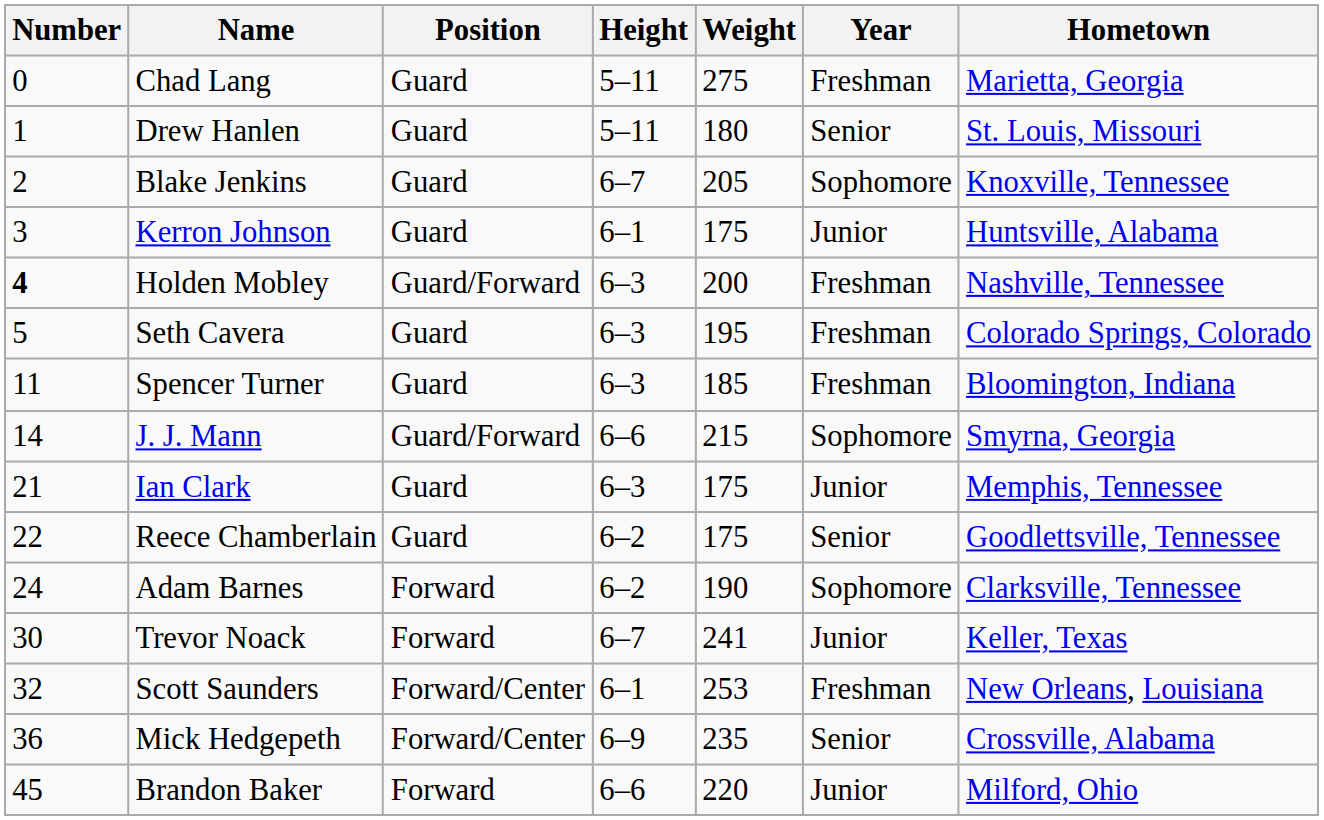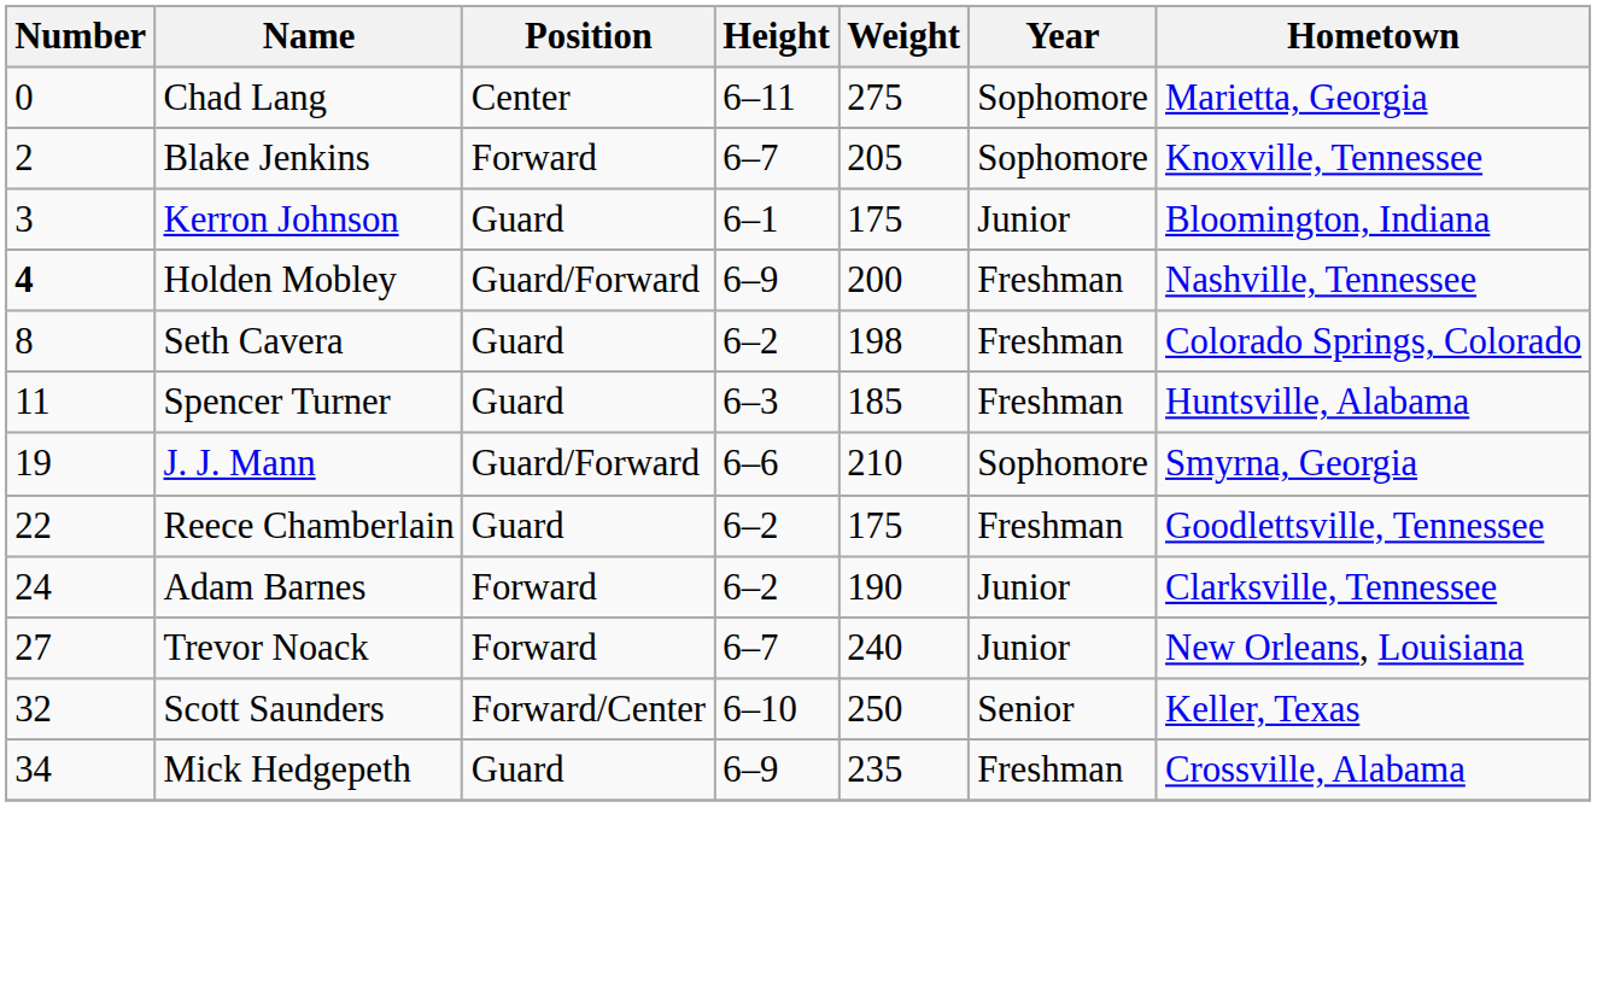 <table class="wikitable" style="font-size: 95%;">
 <tr>
 <th>Number</th>
 <th>Name</th>
 <th>Position</th>
 <th>Height</th>
 <th>Weight</th>
 <th>Year</th>
 <th>Hometown</th>
 </tr>
 <tr>
 <td>0</td>
 <td>Chad Lang</td>
-<td>Guard</td>
-<td>5–11</td>
+<td>Center</td>
+<td>6–11</td>
 <td>275</td>
-<td>Freshman</td>
+<td>Sophomore</td>
 <td><a href='#'>Marietta, Georgia</a></td>
-</tr>
-<tr>
-<td>1</td>
-<td>Drew Hanlen</td>
-<td>Guard</td>
-<td>5–11</td>
-<td>180</td>
-<td>Senior</td>
-<td><a href='#'>St. Louis, Missouri</a></td>
 </tr>
 <tr>
 <td>2</td>
 <td>Blake Jenkins</td>
-<td>Guard</td>
+<td>Forward</td>
 <td>6–7</td>
 <td>205</td>
 <td>Sophomore</td>
 <td><a href='#'>Knoxville, Tennessee</a></td>
 </tr>
 <tr>
 <td>3</td>
 <td><a href='#'>Kerron Johnson</a></td>
 <td>Guard</td>
 <td>6–1</td>
 <td>175</td>
 <td>Junior</td>
-<td><a href='#'>Huntsville, Alabama</a></td>
+<td><a href='#'>Bloomington, Indiana</a></td>
 </tr>
 <tr>
 <td><strong>4</strong></td>
 <td>Holden Mobley</td>
 <td>Guard/Forward</td>
-<td>6–3</td>
+<td>6–9</td>
 <td>200</td>
 <td>Freshman</td>
 <td><a href='#'>Nashville, Tennessee</a></td>
 </tr>
 <tr>
-<td>5</td>
+<td>8</td>
 <td>Seth Cavera</td>
 <td>Guard</td>
-<td>6–3</td>
-<td>195</td>
+<td>6–2</td>
+<td>198</td>
 <td>Freshman</td>
 <td><a href='#'>Colorado Springs, Colorado</a></td>
 </tr>
 <tr>
 <td>11</td>
 <td>Spencer Turner</td>
 <td>Guard</td>
 <td>6–3</td>
 <td>185</td>
 <td>Freshman</td>
-<td><a href='#'>Bloomington, Indiana</a></td>
+<td><a href='#'>Huntsville, Alabama</a></td>
 </tr>
 <tr>
-<td>14</td>
+<td>19</td>
 <td><a href='#'>J. J. Mann</a></td>
 <td>Guard/Forward</td>
 <td>6–6</td>
-<td>215</td>
+<td>210</td>
 <td>Sophomore</td>
 <td><a href='#'>Smyrna, Georgia</a></td>
-</tr>
-<tr>
-<td>21</td>
-<td><a href='#'>Ian Clark</a></td>
-<td>Guard</td>
-<td>6–3</td>
-<td>175</td>
-<td>Junior</td>
-<td><a href='#'>Memphis, Tennessee</a></td>
 </tr>
 <tr>
 <td>22</td>
 <td>Reece Chamberlain</td>
 <td>Guard</td>
 <td>6–2</td>
 <td>175</td>
-<td>Senior</td>
+<td>Freshman</td>
 <td><a href='#'>Goodlettsville, Tennessee</a></td>
 </tr>
 <tr>
 <td>24</td>
 <td>Adam Barnes</td>
 <td>Forward</td>
 <td>6–2</td>
 <td>190</td>
-<td>Sophomore</td>
+<td>Junior</td>
 <td><a href='#'>Clarksville, Tennessee</a></td>
 </tr>
 <tr>
-<td>30</td>
+<td>27</td>
 <td>Trevor Noack</td>
 <td>Forward</td>
 <td>6–7</td>
-<td>241</td>
+<td>240</td>
 <td>Junior</td>
-<td><a href='#'>Keller, Texas</a></td>
+<td><a href='#'>New Orleans</a>, <a href='#'>Louisiana</a></td>
 </tr>
 <tr>
 <td>32</td>
 <td>Scott Saunders</td>
 <td>Forward/Center</td>
-<td>6–1</td>
-<td>253</td>
-<td>Freshman</td>
-<td><a href='#'>New Orleans</a>, <a href='#'>Louisiana</a></td>
+<td>6–10</td>
+<td>250</td>
+<td>Senior</td>
+<td><a href='#'>Keller, Texas</a></td>
 </tr>
 <tr>
-<td>36</td>
+<td>34</td>
 <td>Mick Hedgepeth</td>
-<td>Forward/Center</td>
+<td>Guard</td>
 <td>6–9</td>
 <td>235</td>
-<td>Senior</td>
+<td>Freshman</td>
 <td><a href='#'>Crossville, Alabama</a></td>
-</tr>
-<tr>
-<td>45</td>
-<td>Brandon Baker</td>
-<td>Forward</td>
-<td>6–6</td>
-<td>220</td>
-<td>Junior</td>
-<td><a href='#'>Milford, Ohio</a></td>
 </tr>
 <tr>
 </tr>
 </table>
